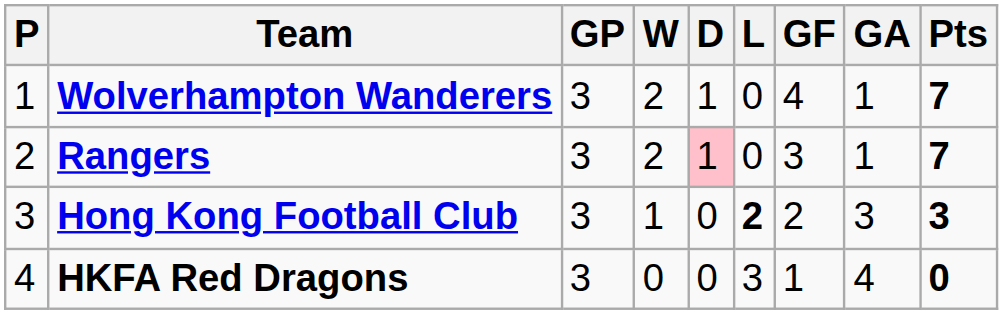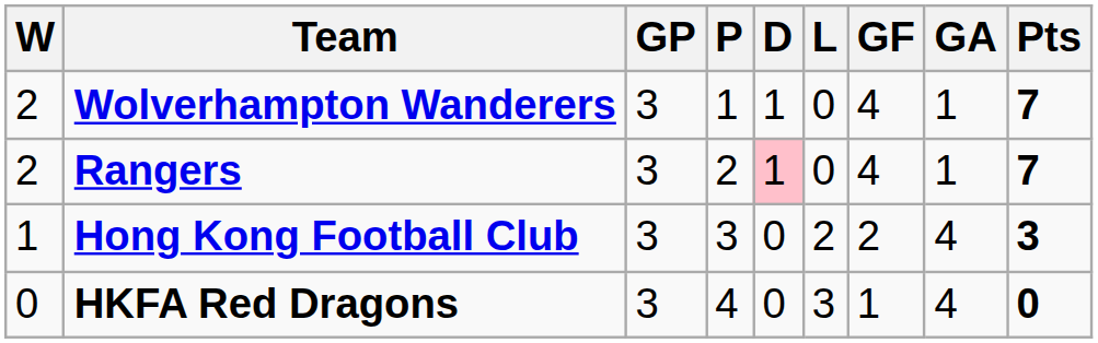 <table class="wikitable">
 <tr>
-<th>P</th>
+<th>W</th>
 <th>Team</th>
 <th>GP</th>
-<th>W</th>
+<th>P</th>
 <th>D</th>
 <th>L</th>
 <th>GF</th>
 <th>GA</th>
 <th>Pts</th>
 </tr>
 <tr>
-<td>1</td>
+<td>2</td>
 <td><a href='#'><strong>Wolverhampton Wanderers</strong></a></td>
 <td>3</td>
-<td>2</td>
+<td>1</td>
 <td>1</td>
 <td>0</td>
 <td>4</td>
 <td>1</td>
 <td><strong>7</strong></td>
 </tr>
 <tr>
 <td>2</td>
 <td><a href='#'><strong>Rangers</strong></a></td>
 <td>3</td>
 <td>2</td>
 <td style="background: pink;">1</td>
 <td>0</td>
-<td>3</td>
+<td>4</td>
 <td>1</td>
 <td><strong>7</strong></td>
 </tr>
 <tr>
-<td>3</td>
+<td>1</td>
 <td><strong><a href='#'>Hong Kong Football Club</a></strong></td>
 <td>3</td>
-<td>1</td>
+<td>3</td>
 <td>0</td>
-<td><strong>2</strong></td>
 <td>2</td>
-<td>3</td>
+<td>2</td>
+<td>4</td>
 <td><strong>3</strong></td>
 </tr>
 <tr>
-<td>4</td>
+<td>0</td>
 <td><strong>HKFA Red Dragons</strong></td>
 <td>3</td>
-<td>0</td>
+<td>4</td>
 <td>0</td>
 <td>3</td>
 <td>1</td>
 <td>4</td>
 <td><strong>0</strong></td>
 </tr>
 </table>
